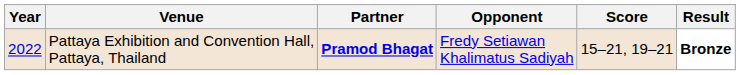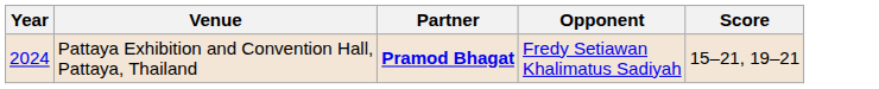 <table class="sortable wikitable" style="font-size: 90%;">
 <tr>
 <th>Year</th>
 <th>Venue</th>
 <th>Partner</th>
 <th>Opponent</th>
 <th>Score</th>
-<th>Result</th>
 </tr>
 <tr style="background:#F3E6D7">
-<td align="center"><a href='#'>2022</a></td>
+<td align="center"><a href='#'>2024</a></td>
 <td align="left">Pattaya Exhibition and Convention Hall,<br>Pattaya, Thailand</td>
 <td align="left"><strong> <a href='#'>Pramod Bhagat</a></strong></td>
 <td align="left"> <a href='#'>Fredy Setiawan</a><br> <a href='#'>Khalimatus Sadiyah</a></td>
 <td align="left">15–21, 19–21</td>
-<td style="text-align:left; background:white"> <strong>Bronze</strong></td>
 </tr>
 </table>
